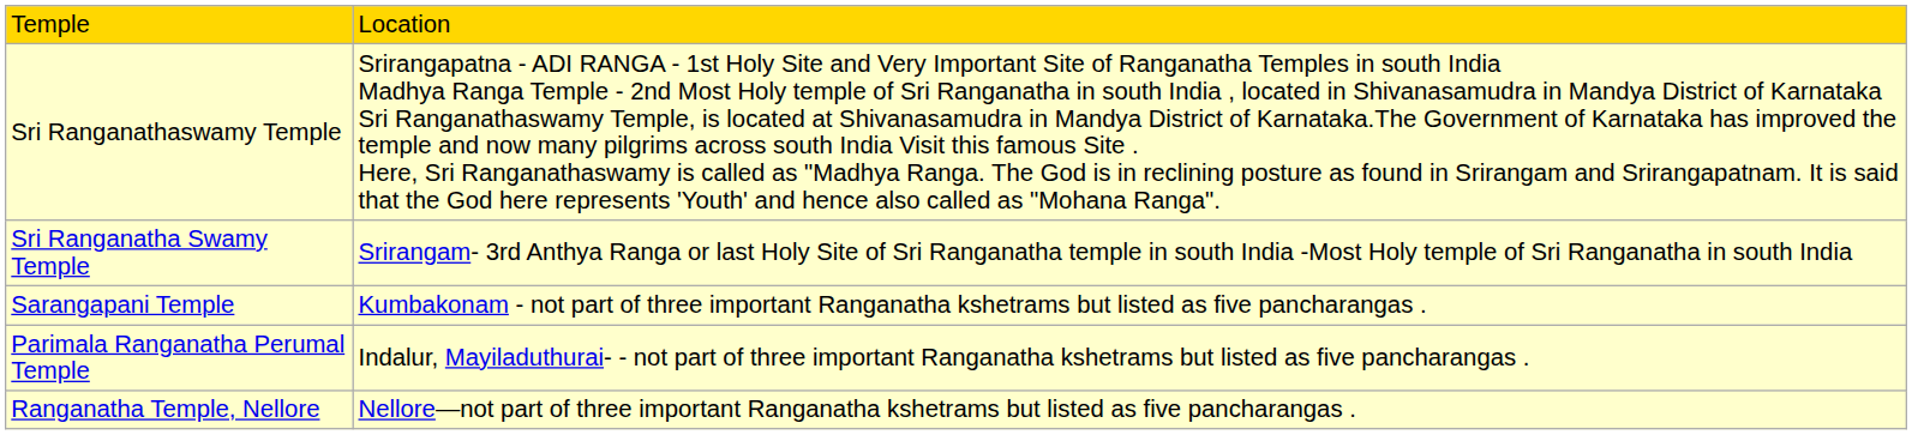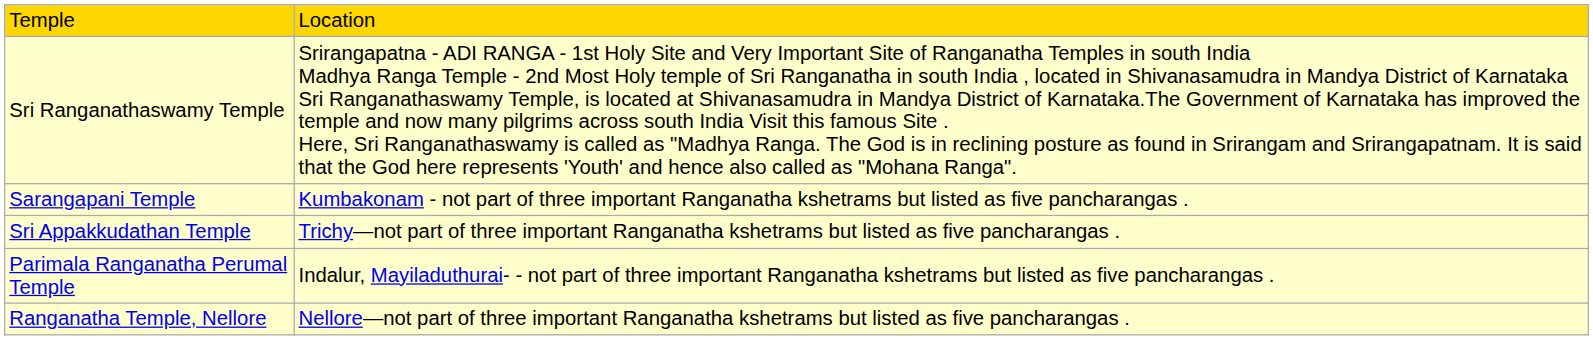 <table class="wikitable sortable">
 <tr>
 <td style="background: gold">Temple</td>
 <td style="background: gold">Location</td>
 </tr>
 <tr>
 <td style="background: #ffc">Sri Ranganathaswamy Temple</td>
 <td style="background: #ffc">Srirangapatna - ADI RANGA - 1st Holy Site and Very Important Site of Ranganatha Temples in south India<br>Madhya Ranga Temple - 2nd Most Holy temple of Sri Ranganatha in south India , located in Shivanasamudra in Mandya District of Karnataka<br>Sri Ranganathaswamy Temple, is located at Shivanasamudra in Mandya District of Karnataka.The Government of Karnataka has improved the temple and now many pilgrims across south India Visit this famous Site .<br>Here, Sri Ranganathaswamy is called as "Madhya Ranga. The God is in reclining posture as found in Srirangam and Srirangapatnam. It is said that the God here represents 'Youth' and hence also called as "Mohana Ranga".</td>
 </tr>
 <tr>
-<td style="background: #ffc"><a href='#'>Sri Ranganatha Swamy Temple</a></td>
-<td style="background: #ffc"><a href='#'>Srirangam</a>- 3rd Anthya Ranga or last Holy Site of Sri Ranganatha temple in south India  -Most Holy temple of Sri Ranganatha in south India</td>
+<td style="background: #ffc"><a href='#'>Sarangapani Temple</a></td>
+<td style="background: #ffc"><a href='#'>Kumbakonam</a> - not part of three important Ranganatha kshetrams but listed as five pancharangas .</td>
 </tr>
 <tr>
-<td style="background: #ffc"><a href='#'>Sarangapani Temple</a></td>
-<td style="background: #ffc"><a href='#'>Kumbakonam</a> - not part of three important Ranganatha kshetrams but listed as five pancharangas .</td>
+<td style="background: #ffc"><a href='#'>Sri Appakkudathan Temple</a></td>
+<td style="background: #ffc"><a href='#'>Trichy</a>—not part of three important Ranganatha kshetrams but listed as five pancharangas .</td>
 </tr>
 <tr>
 <td style="background: #ffc"><a href='#'>Parimala Ranganatha Perumal Temple</a></td>
 <td style="background: #ffc">Indalur, <a href='#'>Mayiladuthurai</a>- - not part of three important Ranganatha kshetrams but listed as five pancharangas .</td>
 </tr>
 <tr>
 <td style="background: #ffc"><a href='#'>Ranganatha Temple, Nellore</a></td>
 <td style="background: #ffc"><a href='#'>Nellore</a>—not part of three important Ranganatha kshetrams but listed as five pancharangas .</td>
 </tr>
 </table>
